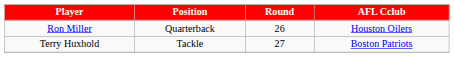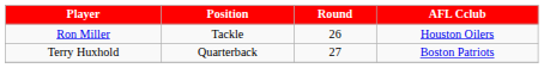 <table class="wikitable" width="80%">
 <tr align="center"  style="background:red;color:#FFFFFF;">
 <td><strong>Player</strong></td>
 <td><strong>Position</strong></td>
 <td><strong>Round</strong></td>
 <td><strong>AFL Cclub</strong></td>
 </tr>
 <tr align="center" bgcolor="">
 <td><a href='#'>Ron Miller</a></td>
-<td>Quarterback</td>
+<td>Tackle</td>
 <td>26</td>
 <td><a href='#'>Houston Oilers</a></td>
 </tr>
 <tr align="center" bgcolor="">
 <td>Terry Huxhold</td>
-<td>Tackle</td>
+<td>Quarterback</td>
 <td>27</td>
 <td><a href='#'>Boston Patriots</a></td>
 </tr>
 <tr align="center" bgcolor="">
 </tr>
 </table>
